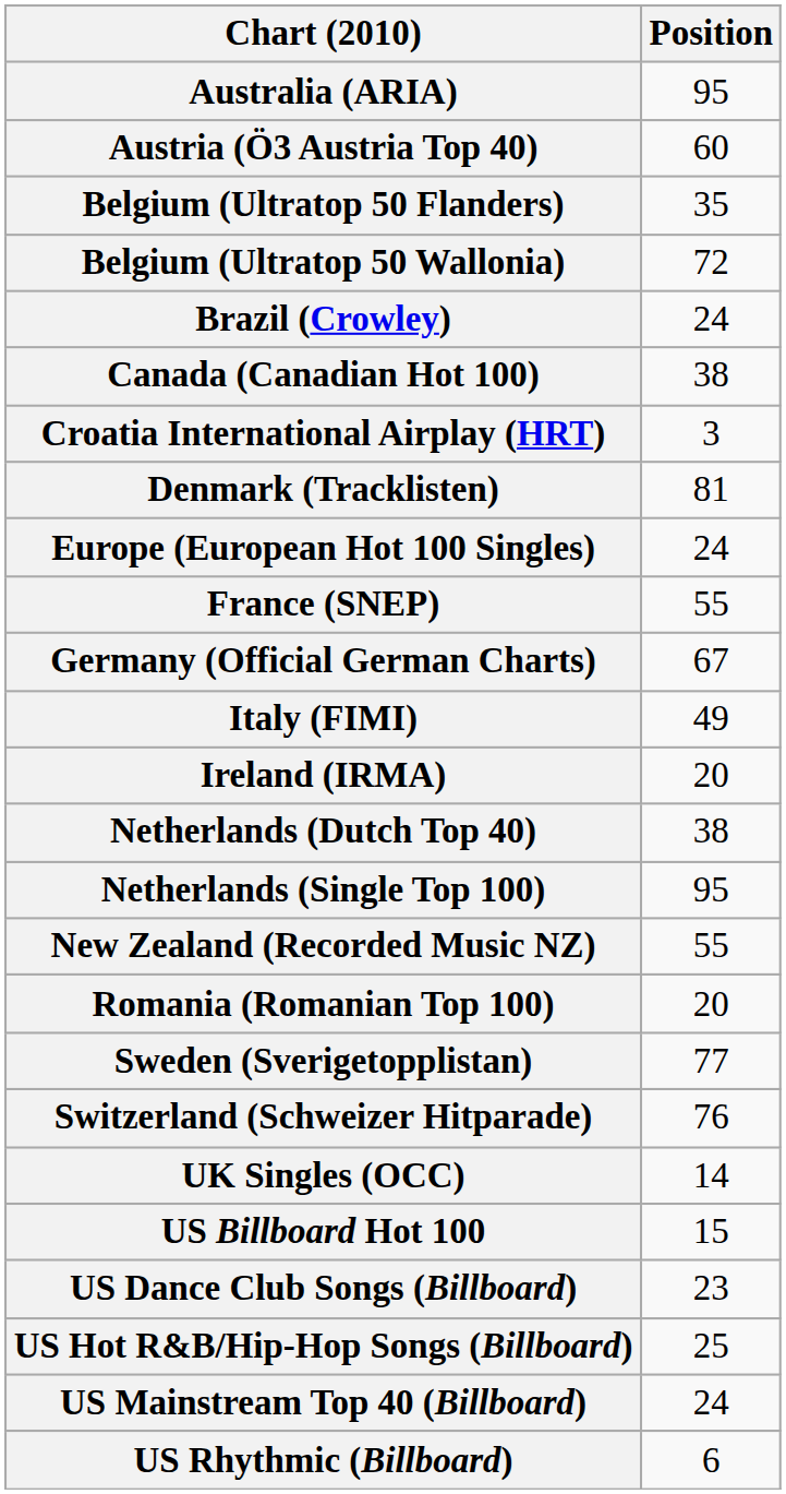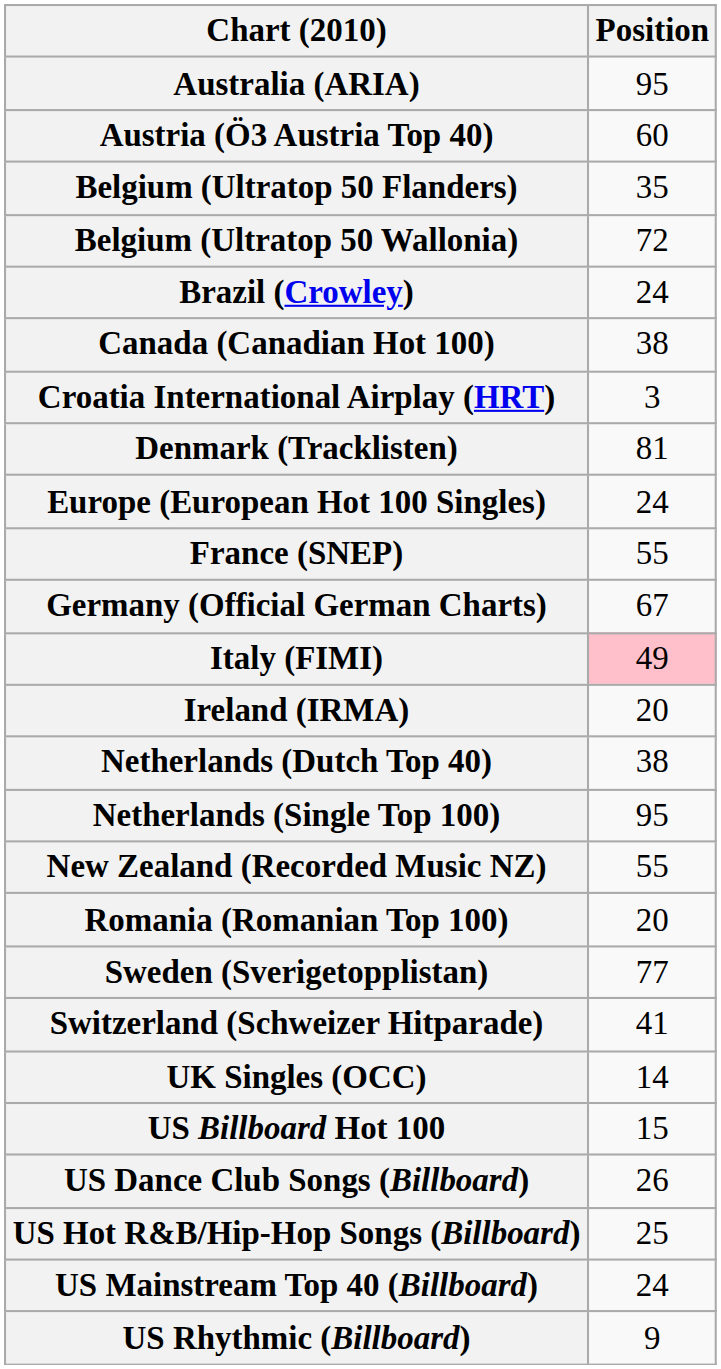 <table class="wikitable sortable plainrowheaders" style="text-align:center">
 <tr>
 <th scope="col">Chart (2010)</th>
 <th scope="col">Position</th>
 </tr>
 <tr>
 <th scope="row">Australia (ARIA)</th>
 <td>95</td>
 </tr>
 <tr>
 <th scope="row">Austria (Ö3 Austria Top 40)</th>
 <td>60</td>
 </tr>
 <tr>
 <th scope="row">Belgium (Ultratop 50 Flanders)</th>
 <td>35</td>
 </tr>
 <tr>
 <th scope="row">Belgium (Ultratop 50 Wallonia)</th>
 <td>72</td>
 </tr>
 <tr>
 <th scope="row">Brazil (<a href='#'>Crowley</a>)</th>
 <td>24</td>
 </tr>
 <tr>
 <th scope="row">Canada (Canadian Hot 100)</th>
 <td>38</td>
 </tr>
 <tr>
 <th scope="row">Croatia International Airplay (<a href='#'>HRT</a>)</th>
 <td>3</td>
 </tr>
 <tr>
 <th scope="row">Denmark (Tracklisten)</th>
 <td>81</td>
 </tr>
 <tr>
 <th scope="row">Europe (European Hot 100 Singles)</th>
 <td>24</td>
 </tr>
 <tr>
 <th scope="row">France (SNEP)</th>
 <td>55</td>
 </tr>
 <tr>
 <th scope="row">Germany (Official German Charts)</th>
 <td>67</td>
 </tr>
 <tr>
 <th scope="row">Italy (FIMI)</th>
-<td>49</td>
+<td style="background: pink;">49</td>
 </tr>
 <tr>
 <th scope="row">Ireland (IRMA)</th>
 <td>20</td>
 </tr>
 <tr>
 <th scope="row">Netherlands (Dutch Top 40)</th>
 <td>38</td>
 </tr>
 <tr>
 <th scope="row">Netherlands (Single Top 100)</th>
 <td>95</td>
 </tr>
 <tr>
 <th scope="row">New Zealand (Recorded Music NZ)</th>
 <td>55</td>
 </tr>
 <tr>
 <th scope="row">Romania (Romanian Top 100)</th>
 <td>20</td>
 </tr>
 <tr>
 <th scope="row">Sweden (Sverigetopplistan)</th>
 <td>77</td>
 </tr>
 <tr>
 <th scope="row">Switzerland (Schweizer Hitparade)</th>
-<td>76</td>
+<td>41</td>
 </tr>
 <tr>
 <th scope="row">UK Singles (OCC)</th>
 <td>14</td>
 </tr>
 <tr>
 <th scope="row">US <em>Billboard</em> Hot 100</th>
 <td>15</td>
 </tr>
 <tr>
 <th scope="row">US Dance Club Songs (<em>Billboard</em>)</th>
-<td>23</td>
+<td>26</td>
 </tr>
 <tr>
 <th scope="row">US Hot R&B/Hip-Hop Songs (<em>Billboard</em>)</th>
 <td>25</td>
 </tr>
 <tr>
 <th scope="row">US Mainstream Top 40 (<em>Billboard</em>)</th>
 <td>24</td>
 </tr>
 <tr>
 <th scope="row">US Rhythmic (<em>Billboard</em>)</th>
-<td>6</td>
+<td>9</td>
 </tr>
 </table>
